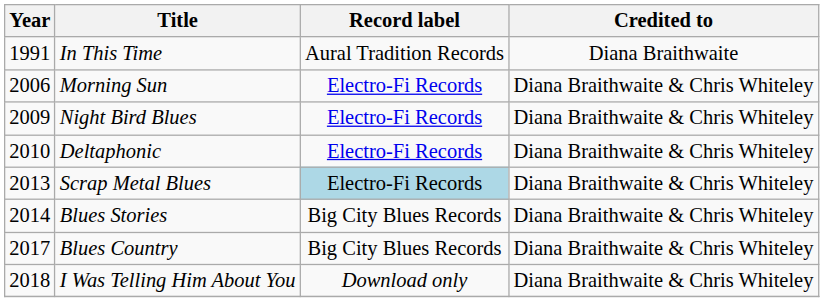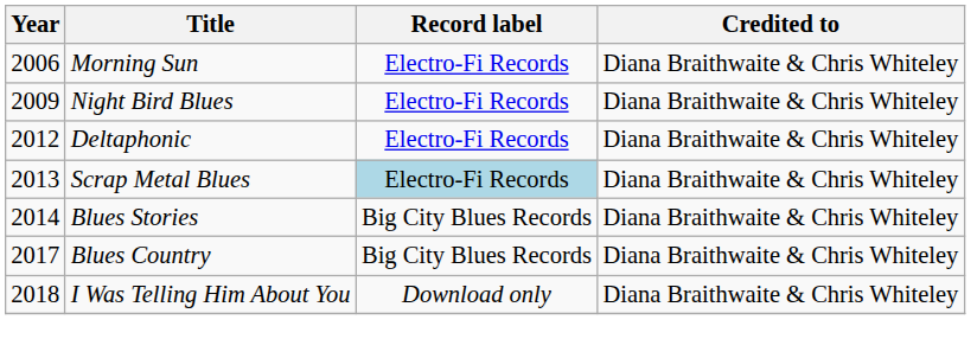 <table class="wikitable sortable">
 <tr>
 <th>Year</th>
 <th>Title</th>
 <th>Record label</th>
 <th>Credited to</th>
-</tr>
-<tr>
-<td>1991</td>
-<td><em>In This Time</em></td>
-<td style="text-align:center;">Aural Tradition Records</td>
-<td style="text-align:center;">Diana Braithwaite</td>
 </tr>
 <tr>
 <td>2006</td>
 <td><em>Morning Sun</em></td>
 <td style="text-align:center;"><a href='#'>Electro-Fi Records</a></td>
 <td style="text-align:center;">Diana Braithwaite & Chris Whiteley</td>
 </tr>
 <tr>
 <td>2009</td>
 <td><em>Night Bird Blues</em></td>
 <td style="text-align:center;"><a href='#'>Electro-Fi Records</a></td>
 <td style="text-align:center;">Diana Braithwaite & Chris Whiteley</td>
 </tr>
 <tr>
-<td>2010</td>
+<td>2012</td>
 <td><em>Deltaphonic</em></td>
 <td style="text-align:center;"><a href='#'>Electro-Fi Records</a></td>
 <td style="text-align:center;">Diana Braithwaite & Chris Whiteley</td>
 </tr>
 <tr>
 <td>2013</td>
 <td><em>Scrap Metal Blues</em></td>
 <td style="background: lightblue; text-align:center;">Electro-Fi Records</td>
 <td style="text-align:center;">Diana Braithwaite & Chris Whiteley</td>
 </tr>
 <tr>
 <td>2014</td>
 <td><em>Blues Stories</em></td>
 <td style="text-align:center;">Big City Blues Records</td>
 <td style="text-align:center;">Diana Braithwaite & Chris Whiteley</td>
 </tr>
 <tr>
 <td>2017</td>
 <td><em>Blues Country</em></td>
 <td style="text-align:center;">Big City Blues Records</td>
 <td style="text-align:center;">Diana Braithwaite & Chris Whiteley</td>
 </tr>
 <tr>
 <td>2018</td>
 <td><em>I Was Telling Him About You</em></td>
 <td style="text-align:center;"><em>Download only</em></td>
 <td style="text-align:center;">Diana Braithwaite & Chris Whiteley</td>
 </tr>
 <tr>
 </tr>
 </table>
